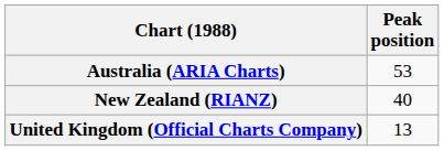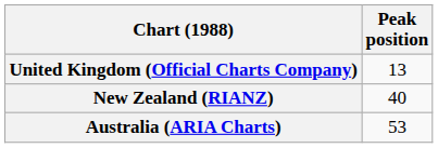 <table class="wikitable sortable plainrowheaders" style="text-align:center;">
 <tr>
 <th>Chart (1988)</th>
 <th>Peak<br>position</th>
 </tr>
 <tr>
-<th scope="row">Australia (<a href='#'>ARIA Charts</a>)</th>
-<td style="text-align:center;">53</td>
+<th scope="row">United Kingdom (<a href='#'>Official Charts Company</a>)</th>
+<td style="text-align:center;">13</td>
 </tr>
 <tr>
 <th scope="row">New Zealand (<a href='#'>RIANZ</a>)</th>
 <td style="text-align:center;">40</td>
 </tr>
 <tr>
-<th scope="row">United Kingdom (<a href='#'>Official Charts Company</a>)</th>
-<td style="text-align:center;">13</td>
+<th scope="row">Australia (<a href='#'>ARIA Charts</a>)</th>
+<td style="text-align:center;">53</td>
 </tr>
 </table>
